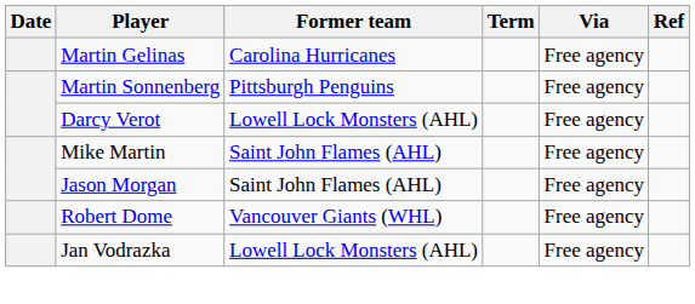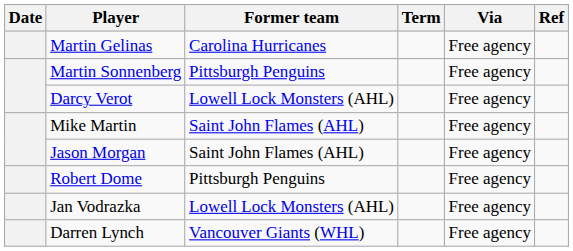 <table class="wikitable plainrowheaders">
 <tr style="background:#ddd; text-align:center;">
 <th>Date</th>
 <th>Player</th>
 <th>Former team</th>
 <th>Term</th>
 <th>Via</th>
 <th>Ref</th>
 </tr>
 <tr>
 <th scope="row"></th>
 <td><a href='#'>Martin Gelinas</a></td>
 <td><a href='#'>Carolina Hurricanes</a></td>
 <td></td>
 <td>Free agency</td>
 <td></td>
 </tr>
 <tr>
 <th scope="row" rowspan=2></th>
 <td><a href='#'>Martin Sonnenberg</a></td>
 <td><a href='#'>Pittsburgh Penguins</a></td>
 <td></td>
 <td>Free agency</td>
 <td></td>
 </tr>
 <tr>
 <td><a href='#'>Darcy Verot</a></td>
 <td><a href='#'>Lowell Lock Monsters</a> (AHL)</td>
 <td></td>
 <td>Free agency</td>
 <td></td>
 </tr>
 <tr>
 <th scope="row" rowspan=2></th>
 <td>Mike Martin</td>
 <td><a href='#'>Saint John Flames</a> (<a href='#'>AHL</a>)</td>
 <td></td>
 <td>Free agency</td>
 <td></td>
 </tr>
 <tr>
 <td><a href='#'>Jason Morgan</a></td>
 <td>Saint John Flames (AHL)</td>
 <td></td>
 <td>Free agency</td>
 <td></td>
 </tr>
 <tr>
 <th scope="row"></th>
 <td><a href='#'>Robert Dome</a></td>
-<td><a href='#'>Vancouver Giants</a> (<a href='#'>WHL</a>)</td>
+<td>Pittsburgh Penguins</td>
 <td></td>
 <td>Free agency</td>
 <td></td>
 </tr>
 <tr>
 <th scope="row"></th>
 <td>Jan Vodrazka</td>
 <td><a href='#'>Lowell Lock Monsters</a> (AHL)</td>
 <td></td>
 <td>Free agency</td>
 <td></td>
 </tr>
+<tr>
+<th scope="row"></th>
+<td>Darren Lynch</td>
+<td><a href='#'>Vancouver Giants</a> (<a href='#'>WHL</a>)</td>
+<td></td>
+<td>Free agency</td>
+<td></td>
+</tr>
 </table>
